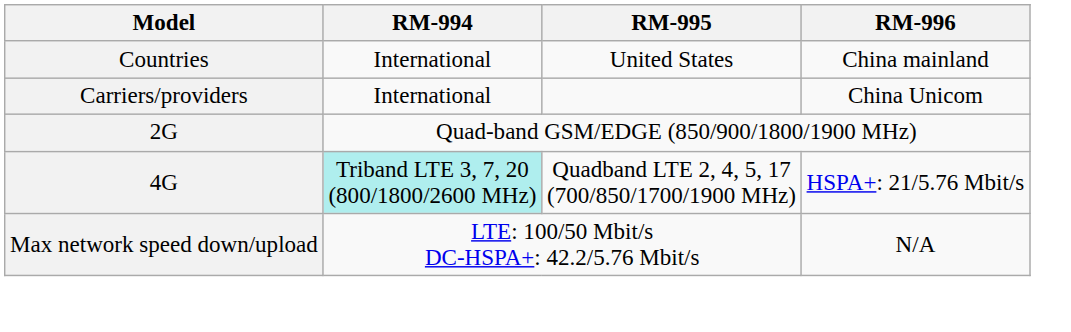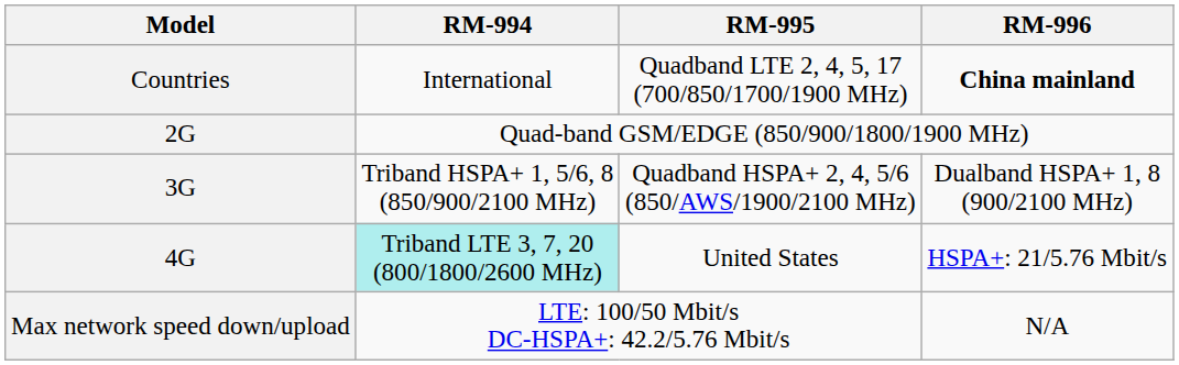 <table class="wikitable" style="text-align: center;">
 <tr>
 <th>Model</th>
 <th>RM-994</th>
 <th>RM-995</th>
 <th>RM-996</th>
 </tr>
 <tr>
 <th style="font-weight:normal;">Countries</th>
 <td>International</td>
-<td>United States</td>
-<td>China mainland</td>
-</tr>
-<tr>
-<th style="font-weight:normal;">Carriers/providers</th>
-<td>International</td>
-<td></td>
-<td>China Unicom</td>
+<td>Quadband LTE 2, 4, 5, 17<br>(700/850/1700/1900 MHz)</td>
+<td><strong>China mainland</strong></td>
 </tr>
 <tr>
 <th style="font-weight:normal;">2G</th>
 <td colspan="3">Quad-band GSM/EDGE (850/900/1800/1900 MHz)</td>
 </tr>
 <tr>
+<th style="font-weight:normal;">3G</th>
+<td>Triband HSPA+ 1, 5/6, 8<br>(850/900/2100 MHz)</td>
+<td>Quadband HSPA+ 2, 4, 5/6<br>(850/<a href='#'>AWS</a>/1900/2100 MHz)</td>
+<td>Dualband HSPA+ 1, 8<br>(900/2100 MHz)</td>
+</tr>
+<tr>
 <th style="font-weight:normal;">4G</th>
 <td style="background: paleturquoise;">Triband LTE 3, 7, 20<br>(800/1800/2600 MHz)</td>
-<td>Quadband LTE 2, 4, 5, 17<br>(700/850/1700/1900 MHz)</td>
+<td>United States</td>
 <td><a href='#'>HSPA+</a>: 21/5.76 Mbit/s</td>
 </tr>
 <tr>
 <th style="font-weight:normal;">Max network speed down/upload</th>
 <td colspan="2"><a href='#'>LTE</a>: 100/50 Mbit/s<br><a href='#'>DC-HSPA+</a>: 42.2/5.76 Mbit/s</td>
 <td>N/A</td>
 </tr>
 </table>
